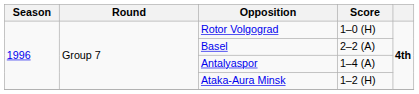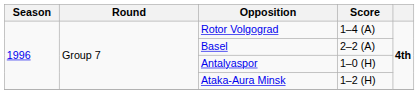 <table class="wikitable">
 <tr>
 <th width=75>Season</th>
 <th width=200>Round</th>
 <th width=200>Opposition</th>
 <th width=75>Score</th>
 <th></th>
 </tr>
 <tr>
 <td rowspan="4"><a href='#'>1996</a></td>
 <td rowspan="4">Group 7</td>
 <td> <a href='#'>Rotor Volgograd</a></td>
-<td>1–0 (H)</td>
+<td>1–4 (A)</td>
 <td rowspan="4"><strong>4th</strong></td>
 </tr>
 <tr>
 <td> <a href='#'>Basel</a></td>
 <td>2–2 (A)</td>
 </tr>
 <tr>
 <td> <a href='#'>Antalyaspor</a></td>
-<td>1–4 (A)</td>
+<td>1–0 (H)</td>
 </tr>
 <tr>
 <td> <a href='#'>Ataka-Aura Minsk</a></td>
 <td>1–2 (H)</td>
 </tr>
 <tr>
 </tr>
 </table>
